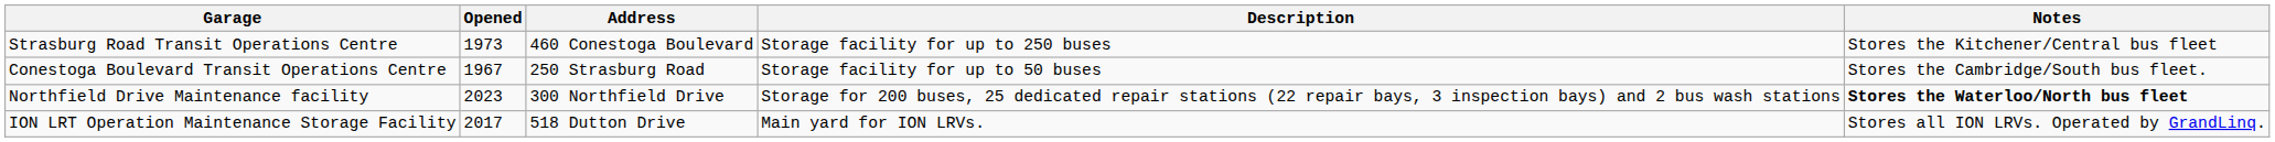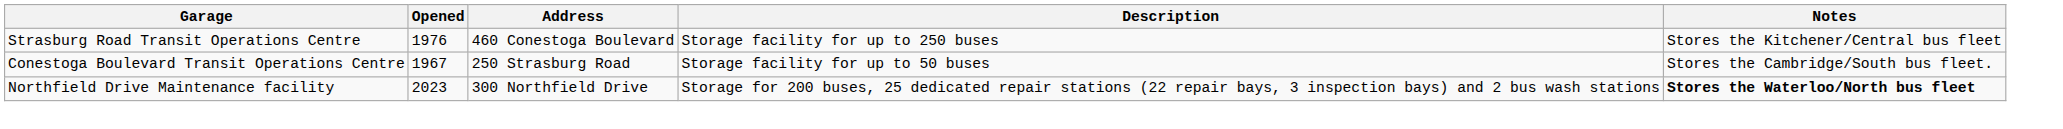 <table class="wikitable">
 <tr>
 <th>Garage</th>
 <th>Opened</th>
 <th>Address</th>
 <th>Description</th>
 <th>Notes</th>
 </tr>
 <tr>
 <td>Strasburg Road Transit Operations Centre</td>
-<td>1973</td>
+<td>1976</td>
 <td>460 Conestoga Boulevard</td>
 <td>Storage facility for up to 250 buses</td>
 <td>Stores the Kitchener/Central bus fleet</td>
 </tr>
 <tr>
 <td>Conestoga Boulevard Transit Operations Centre</td>
 <td>1967</td>
 <td>250 Strasburg Road</td>
 <td>Storage facility for up to 50 buses</td>
 <td>Stores the Cambridge/South bus fleet.</td>
 </tr>
 <tr>
 <td>Northfield Drive Maintenance facility</td>
 <td>2023</td>
 <td>300 Northfield Drive</td>
 <td>Storage for 200 buses, 25 dedicated repair stations (22 repair bays, 3 inspection bays) and 2 bus wash stations</td>
 <td><strong>Stores the Waterloo/North bus fleet</strong></td>
 </tr>
-<tr>
-<td>ION LRT Operation Maintenance Storage Facility</td>
-<td>2017</td>
-<td>518 Dutton Drive</td>
-<td>Main yard for ION LRVs.</td>
-<td>Stores all ION LRVs. Operated by <a href='#'>GrandLinq</a>.</td>
-</tr>
 </table>
